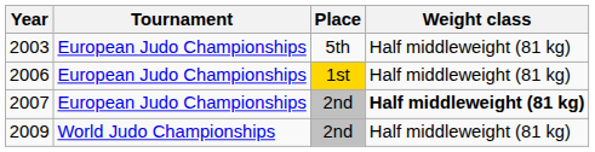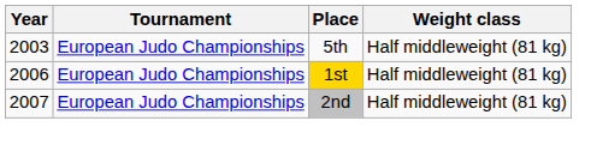 <table class=wikitable>
 <tr>
 <th>Year</th>
 <th>Tournament</th>
 <th>Place</th>
 <th>Weight class</th>
 </tr>
 <tr>
 <td>2003</td>
 <td><a href='#'>European Judo Championships</a></td>
 <td align="center">5th</td>
 <td>Half middleweight (81 kg)</td>
 </tr>
 <tr>
 <td>2006</td>
 <td><a href='#'>European Judo Championships</a></td>
 <td bgcolor="gold" align="center">1st</td>
 <td>Half middleweight (81 kg)</td>
 </tr>
 <tr>
 <td>2007</td>
 <td><a href='#'>European Judo Championships</a></td>
 <td bgcolor="silver" align="center">2nd</td>
-<td><strong>Half middleweight (81 kg)</strong></td>
-</tr>
-<tr>
-<td>2009</td>
-<td><a href='#'>World Judo Championships</a></td>
-<td bgcolor="silver" align="center">2nd</td>
 <td>Half middleweight (81 kg)</td>
 </tr>
 </table>
